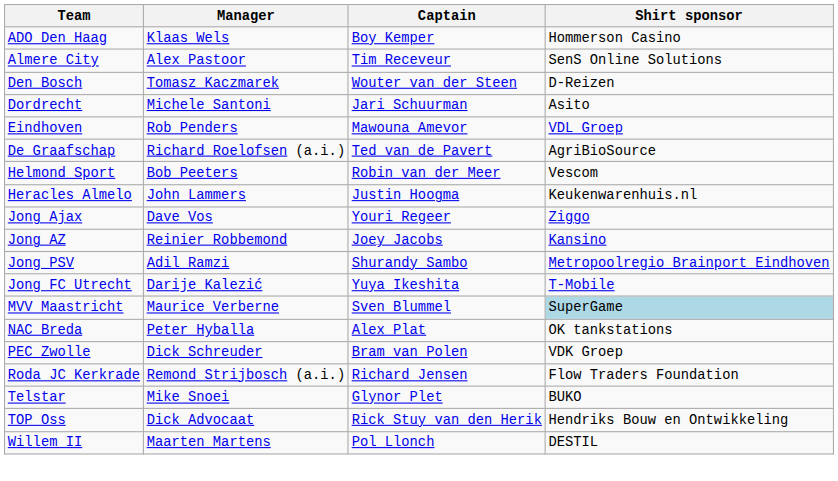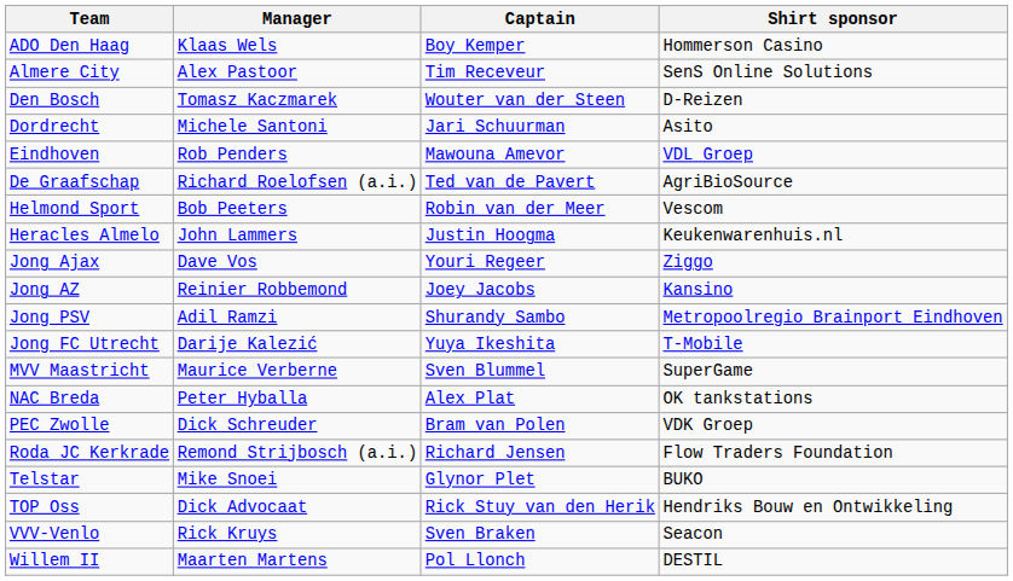 <table class="wikitable sortable" style="text-align: left;">
 <tr>
 <th>Team</th>
 <th>Manager</th>
 <th>Captain</th>
 <th>Shirt sponsor</th>
 </tr>
 <tr>
 <td><a href='#'>ADO Den Haag</a></td>
 <td data-sort-value="Wels, Klaas"> <a href='#'>Klaas Wels</a></td>
 <td data-sort-value="Kemper, Boy"> <a href='#'>Boy Kemper</a></td>
 <td>Hommerson Casino</td>
 </tr>
 <tr>
 <td><a href='#'>Almere City</a></td>
 <td data-sort-value="Pastoor, Alex"> <a href='#'>Alex Pastoor</a></td>
 <td data-sort-value="Receveur, Tim"> <a href='#'>Tim Receveur</a></td>
 <td>SenS Online Solutions</td>
 </tr>
 <tr>
 <td><a href='#'>Den Bosch</a></td>
 <td data-sort-value="Kaczmarek, Tomasz"> <a href='#'>Tomasz Kaczmarek</a></td>
 <td data-sort-value="Steen, Wouter"> <a href='#'>Wouter van der Steen</a></td>
 <td>D-Reizen</td>
 </tr>
 <tr>
 <td><a href='#'>Dordrecht</a></td>
 <td data-sort-value="Santoni, Michele"> <a href='#'>Michele Santoni</a></td>
 <td data-sort-value="Schuurman, Jari"> <a href='#'>Jari Schuurman</a></td>
 <td>Asito</td>
 </tr>
 <tr>
 <td><a href='#'>Eindhoven</a></td>
 <td data-sort-value="Penders, Rob"> <a href='#'>Rob Penders</a></td>
 <td data-sort-value="Amevor, Mawoune"> <a href='#'>Mawouna Amevor</a></td>
 <td><a href='#'>VDL Groep</a></td>
 </tr>
 <tr>
 <td><a href='#'>De Graafschap</a></td>
 <td data-sort-value= "Roelofsen, Richard"> <a href='#'>Richard Roelofsen</a> (a.i.)</td>
 <td data-sort-value="Pavert, Ted"> <a href='#'>Ted van de Pavert</a></td>
 <td>AgriBioSource</td>
 </tr>
 <tr>
 <td><a href='#'>Helmond Sport</a></td>
 <td data-sort-value="Peeters, Bob"> <a href='#'>Bob Peeters</a></td>
 <td data-sort-value="Meer, Robin"> <a href='#'>Robin van der Meer</a></td>
 <td>Vescom</td>
 </tr>
 <tr>
 <td><a href='#'>Heracles Almelo</a></td>
 <td data-sort-value="Lammers, John"> <a href='#'>John Lammers</a></td>
 <td data-sort-value="Hoogma, Justin"> <a href='#'>Justin Hoogma</a></td>
 <td>Keukenwarenhuis.nl</td>
 </tr>
 <tr>
 <td><a href='#'>Jong Ajax</a></td>
 <td data-sort-value="Vos, Dave"> <a href='#'>Dave Vos</a></td>
 <td data-sort-value="Regeer, Youri"> <a href='#'>Youri Regeer</a></td>
 <td><a href='#'>Ziggo</a></td>
 </tr>
 <tr>
 <td><a href='#'>Jong AZ</a></td>
 <td data-sort-value="Robbemond, Reinier"> <a href='#'>Reinier Robbemond</a></td>
 <td data-sort-value="Jacobs, Joey"> <a href='#'>Joey Jacobs</a></td>
 <td><a href='#'>Kansino</a></td>
 </tr>
 <tr>
 <td><a href='#'>Jong PSV</a></td>
 <td data-sort-value="Ramzi, Adil"> <a href='#'>Adil Ramzi</a></td>
 <td data-sort-value="Sambo, Shurandy"> <a href='#'>Shurandy Sambo</a></td>
 <td><a href='#'>Metropoolregio Brainport Eindhoven</a></td>
 </tr>
 <tr>
 <td><a href='#'>Jong FC Utrecht</a></td>
 <td data-sort-value="Kalezić, Darije"> <a href='#'>Darije Kalezić</a></td>
 <td data-sort-value="Ikeshita, Yuya"> <a href='#'>Yuya Ikeshita</a></td>
 <td><a href='#'>T-Mobile</a></td>
 </tr>
 <tr>
 <td><a href='#'>MVV Maastricht</a></td>
 <td data-sort-value="Verberne, Maurice"> <a href='#'>Maurice Verberne</a></td>
 <td data-sort-value="Blummel, Sven"> <a href='#'>Sven Blummel</a></td>
-<td style="background: lightblue;">SuperGame</td>
+<td>SuperGame</td>
 </tr>
 <tr>
 <td><a href='#'>NAC Breda</a></td>
 <td data-sort-value="Hyballa, Peter"> <a href='#'>Peter Hyballa</a></td>
 <td data-sort-value="Plat, Alex"> <a href='#'>Alex Plat</a></td>
 <td>OK tankstations</td>
 </tr>
 <tr>
 <td><a href='#'>PEC Zwolle</a></td>
 <td data-sort-value="Schreuder, Dick"> <a href='#'>Dick Schreuder</a></td>
 <td data-sort-value="Polen, Bram"> <a href='#'>Bram van Polen</a></td>
 <td>VDK Groep</td>
 </tr>
 <tr>
 <td><a href='#'>Roda JC Kerkrade</a></td>
 <td data-sort-value="Strijbosch, Remond"> <a href='#'>Remond Strijbosch</a> (a.i.)</td>
 <td data-sort-value="Jensen, Richard"> <a href='#'>Richard Jensen</a></td>
 <td>Flow Traders Foundation</td>
 </tr>
 <tr>
 <td><a href='#'>Telstar</a></td>
 <td data-sort-value="Snoei, Mike"> <a href='#'>Mike Snoei</a></td>
 <td data-sort-value="Plet, Glynor"> <a href='#'>Glynor Plet</a></td>
 <td>BUKO</td>
 </tr>
 <tr>
 <td><a href='#'>TOP Oss</a></td>
 <td data-sort-value="Advocaat, Dick"> <a href='#'>Dick Advocaat</a></td>
 <td data-sort-value="Stuy van den Herik, Rick"> <a href='#'>Rick Stuy van den Herik</a></td>
 <td>Hendriks Bouw en Ontwikkeling</td>
 </tr>
 <tr>
+<td><a href='#'>VVV-Venlo</a></td>
+<td data-sort-value="Kruys, Rick"> <a href='#'>Rick Kruys</a></td>
+<td data-sort-value="Braken, Sven"> <a href='#'>Sven Braken</a></td>
+<td>Seacon</td>
+</tr>
+<tr>
 <td><a href='#'>Willem II</a></td>
 <td data-sort-value="Martens, Maarten"> <a href='#'>Maarten Martens</a></td>
 <td data-sort-value="Llonch, Pol"> <a href='#'>Pol Llonch</a></td>
 <td>DESTIL</td>
 </tr>
 </table>
